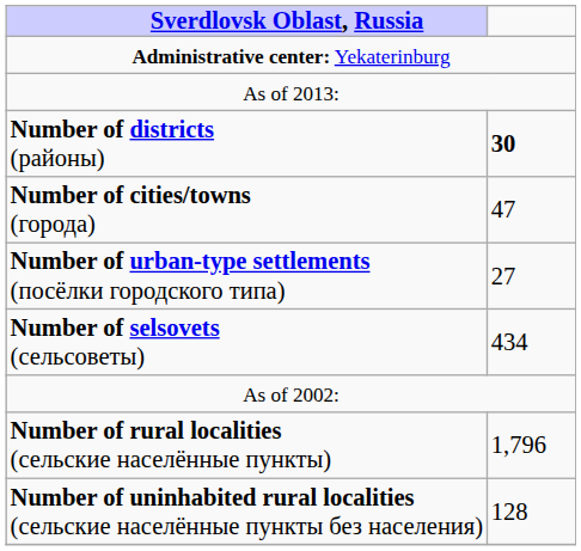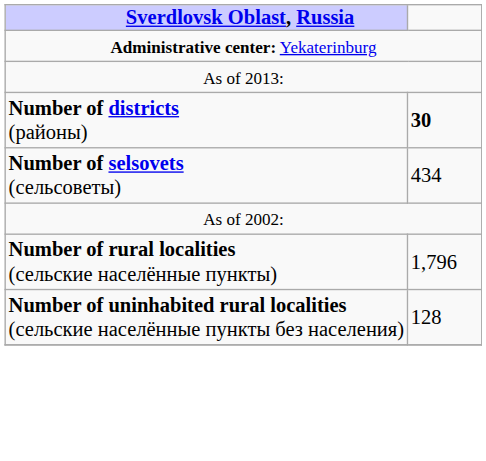 <table border=1 align="right" cellpadding=2 cellspacing=0 style="margin: 0 0 1em 1em; background: #f9f9f9; border: 1px #aaa solid; border-collapse: collapse; font-size: 95%;">
 <tr>
 <th bgcolor="#ccccff" style="padding:0 0 0 50px;"><a href='#'>Sverdlovsk Oblast</a>, <a href='#'>Russia</a></th>
 <td width="50px"></td>
 </tr>
 <tr>
 <td colspan=2 align="center"><small><strong>Administrative center:</strong> <a href='#'>Yekaterinburg</a></small></td>
 </tr>
 <tr>
 <td colspan=2 align="center"><small>As of 2013:</small></td>
 </tr>
 <tr>
 <td><strong>Number of <a href='#'>districts</a></strong><br>(районы)</td>
 <td><strong>30</strong></td>
-</tr>
-<tr>
-<td><strong>Number of cities/towns</strong><br>(города)</td>
-<td>47</td>
-</tr>
-<tr>
-<td><strong>Number of <a href='#'>urban-type settlements</a></strong><br>(посёлки городского типа)</td>
-<td>27</td>
 </tr>
 <tr>
 <td><strong>Number of <a href='#'>selsovets</a></strong><br>(сельсоветы)</td>
 <td>434</td>
 </tr>
 <tr>
 <td colspan=2 align="center"><small>As of 2002:</small></td>
 </tr>
 <tr>
 <td><strong>Number of rural localities</strong><br>(сельские населённые пункты)</td>
 <td>1,796</td>
 </tr>
 <tr>
 <td><strong>Number of uninhabited rural localities</strong><br>(сельские населённые пункты без населения)</td>
 <td>128</td>
 </tr>
 <tr>
 </tr>
 </table>
